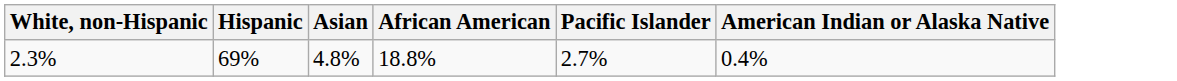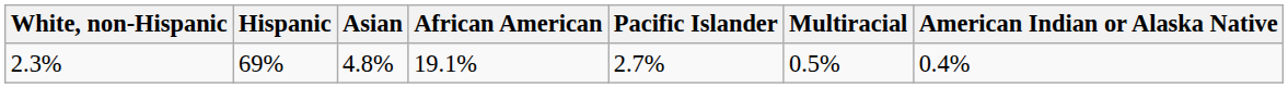 <table class="wikitable">
 <tr>
 <th>White, non-Hispanic</th>
 <th>Hispanic</th>
 <th>Asian</th>
 <th>African American</th>
 <th>Pacific Islander</th>
+<th>Multiracial</th>
 <th>American Indian or Alaska Native</th>
 </tr>
 <tr>
 <td>2.3%</td>
 <td>69%</td>
 <td>4.8%</td>
-<td>18.8%</td>
+<td>19.1%</td>
 <td>2.7%</td>
+<td>0.5%</td>
 <td>0.4%</td>
 </tr>
 </table>
